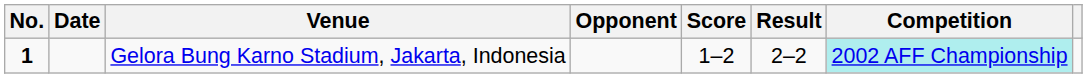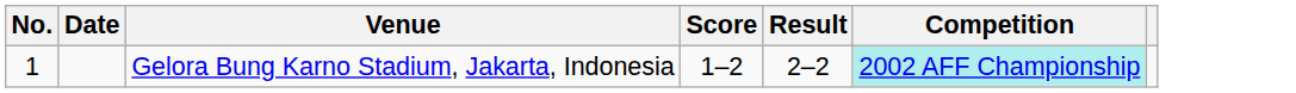 <table class="wikitable sortable">
 <tr>
 <th scope="col">No.</th>
 <th scope="col">Date</th>
 <th scope="col">Venue</th>
-<th scope="col">Opponent</th>
 <th scope="col">Score</th>
 <th scope="col">Result</th>
 <th scope="col">Competition</th>
 <th scope="col" class="unsortable"></th>
 </tr>
 <tr>
-<td align="center"><strong>1</strong></td>
+<td align="center">1</td>
 <td></td>
 <td><a href='#'>Gelora Bung Karno Stadium</a>, <a href='#'>Jakarta</a>, Indonesia</td>
-<td></td>
 <td align="center">1–2</td>
 <td align="center">2–2</td>
 <td style="background: paleturquoise;"><a href='#'>2002 AFF Championship</a></td>
 <td></td>
 </tr>
 </table>
